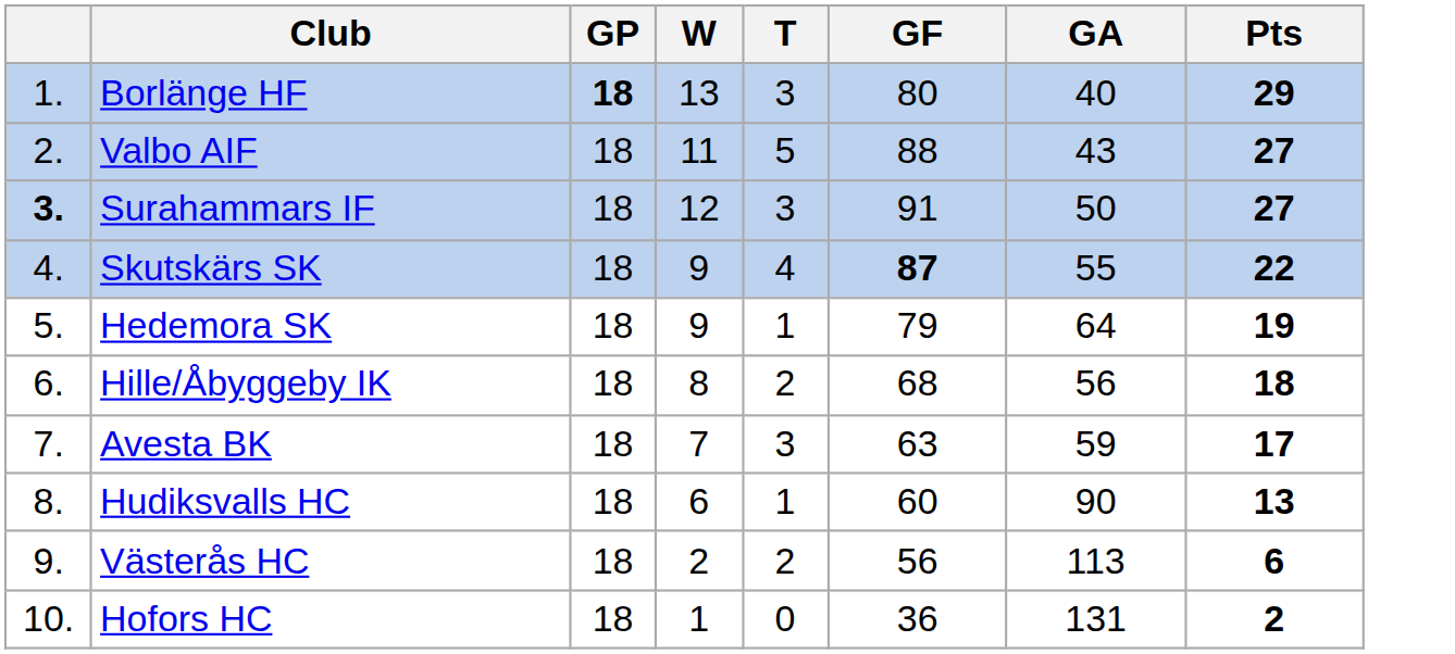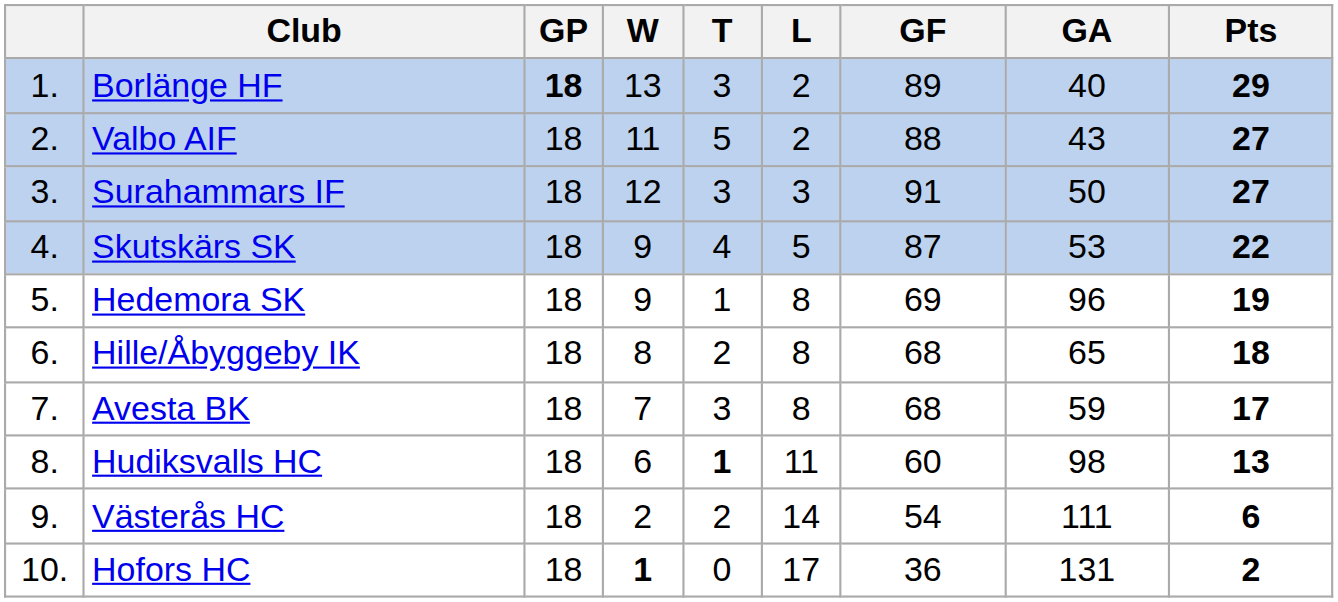 <table class="wikitable">
 <tr>
 <th width="30"></th>
 <th width="200">Club</th>
 <th width="30">GP</th>
 <th width="30">W</th>
 <th width="30">T</th>
+<th width="30">L</th>
 <th width="70">GF</th>
 <th width="70">GA</th>
 <th width="70">Pts</th>
 </tr>
 <tr bgcolor="#BCD2EE" align="center">
 <td>1.</td>
 <td align="left"><a href='#'>Borlänge HF</a></td>
 <td><strong>18</strong></td>
 <td>13</td>
 <td>3</td>
-<td>80</td>
+<td>2</td>
+<td>89</td>
 <td>40</td>
 <td><strong>29</strong></td>
 </tr>
 <tr bgcolor="#BCD2EE" align="center">
 <td>2.</td>
 <td align="left"><a href='#'>Valbo AIF</a></td>
 <td>18</td>
 <td>11</td>
 <td>5</td>
+<td>2</td>
 <td>88</td>
 <td>43</td>
 <td><strong>27</strong></td>
 </tr>
 <tr bgcolor="#BCD2EE" align="center">
-<td><strong>3.</strong></td>
+<td>3.</td>
 <td align="left"><a href='#'>Surahammars IF</a></td>
 <td>18</td>
 <td>12</td>
+<td>3</td>
 <td>3</td>
 <td>91</td>
 <td>50</td>
 <td><strong>27</strong></td>
 </tr>
 <tr bgcolor="#BCD2EE" align="center">
 <td>4.</td>
 <td align="left"><a href='#'>Skutskärs SK</a></td>
 <td>18</td>
 <td>9</td>
 <td>4</td>
-<td><strong>87</strong></td>
-<td>55</td>
+<td>5</td>
+<td>87</td>
+<td>53</td>
 <td><strong>22</strong></td>
 </tr>
 <tr bgcolor="#FFFFFF" align="center">
 <td>5.</td>
 <td align="left"><a href='#'>Hedemora SK</a></td>
 <td>18</td>
 <td>9</td>
 <td>1</td>
-<td>79</td>
-<td>64</td>
+<td>8</td>
+<td>69</td>
+<td>96</td>
 <td><strong>19</strong></td>
 </tr>
 <tr bgcolor="#FFFFFF" align="center">
 <td>6.</td>
 <td align="left"><a href='#'>Hille/Åbyggeby IK</a></td>
 <td>18</td>
 <td>8</td>
 <td>2</td>
+<td>8</td>
 <td>68</td>
-<td>56</td>
+<td>65</td>
 <td><strong>18</strong></td>
 </tr>
 <tr bgcolor="#FFFFFF" align="center">
 <td>7.</td>
 <td align="left"><a href='#'>Avesta BK</a></td>
 <td>18</td>
 <td>7</td>
 <td>3</td>
-<td>63</td>
+<td>8</td>
+<td>68</td>
 <td>59</td>
 <td><strong>17</strong></td>
 </tr>
 <tr bgcolor="#FFFFFF" align="center">
 <td>8.</td>
 <td align="left"><a href='#'>Hudiksvalls HC</a></td>
 <td>18</td>
 <td>6</td>
-<td>1</td>
+<td><strong>1</strong></td>
+<td>11</td>
 <td>60</td>
-<td>90</td>
+<td>98</td>
 <td><strong>13</strong></td>
 </tr>
 <tr bgcolor="#FFFFFF" align="center">
 <td>9.</td>
 <td align="left"><a href='#'>Västerås HC</a></td>
 <td>18</td>
 <td>2</td>
 <td>2</td>
-<td>56</td>
-<td>113</td>
+<td>14</td>
+<td>54</td>
+<td>111</td>
 <td><strong>6</strong></td>
 </tr>
 <tr bgcolor="#FFFFFF" align="center">
 <td>10.</td>
 <td align="left"><a href='#'>Hofors HC</a></td>
 <td>18</td>
-<td>1</td>
+<td><strong>1</strong></td>
 <td>0</td>
+<td>17</td>
 <td>36</td>
 <td>131</td>
 <td><strong>2</strong></td>
 </tr>
 </table>
